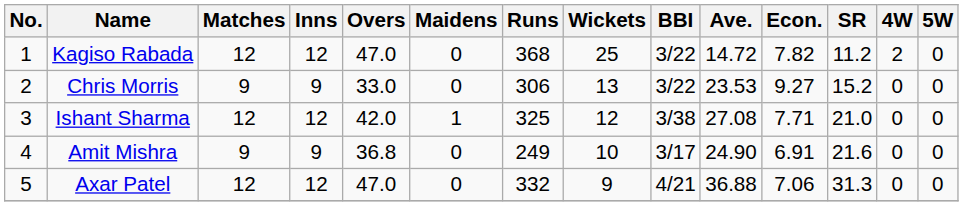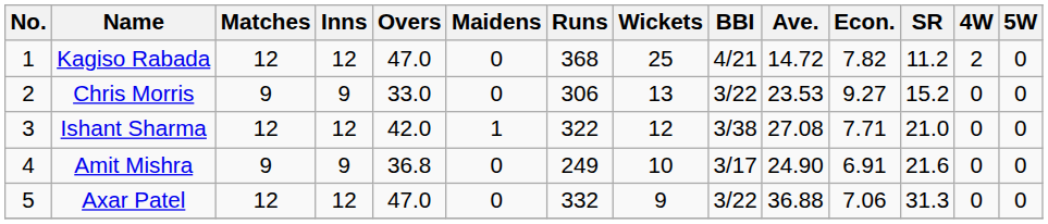 <table class="wikitable sortable" style="text-align: center;">
 <tr>
 <th>No.</th>
 <th>Name</th>
 <th>Matches</th>
 <th>Inns</th>
 <th>Overs</th>
 <th>Maidens</th>
 <th>Runs</th>
 <th>Wickets</th>
 <th>BBI</th>
 <th>Ave.</th>
 <th>Econ.</th>
 <th>SR</th>
 <th>4W</th>
 <th>5W</th>
 </tr>
 <tr>
 <td>1</td>
 <td><a href='#'>Kagiso Rabada</a></td>
 <td>12</td>
 <td>12</td>
 <td>47.0</td>
 <td>0</td>
 <td>368</td>
 <td>25</td>
-<td>3/22</td>
+<td>4/21</td>
 <td>14.72</td>
 <td>7.82</td>
 <td>11.2</td>
 <td>2</td>
 <td>0</td>
 </tr>
 <tr>
 <td>2</td>
 <td><a href='#'>Chris Morris</a></td>
 <td>9</td>
 <td>9</td>
 <td>33.0</td>
 <td>0</td>
 <td>306</td>
 <td>13</td>
 <td>3/22</td>
 <td>23.53</td>
 <td>9.27</td>
 <td>15.2</td>
 <td>0</td>
 <td>0</td>
 </tr>
 <tr>
 <td>3</td>
 <td><a href='#'>Ishant Sharma</a></td>
 <td>12</td>
 <td>12</td>
 <td>42.0</td>
 <td>1</td>
-<td>325</td>
+<td>322</td>
 <td>12</td>
 <td>3/38</td>
 <td>27.08</td>
 <td>7.71</td>
 <td>21.0</td>
 <td>0</td>
 <td>0</td>
 </tr>
 <tr>
 <td>4</td>
 <td><a href='#'>Amit Mishra</a></td>
 <td>9</td>
 <td>9</td>
 <td>36.8</td>
 <td>0</td>
 <td>249</td>
 <td>10</td>
 <td>3/17</td>
 <td>24.90</td>
 <td>6.91</td>
 <td>21.6</td>
 <td>0</td>
 <td>0</td>
 </tr>
 <tr>
 <td>5</td>
 <td><a href='#'>Axar Patel</a></td>
 <td>12</td>
 <td>12</td>
 <td>47.0</td>
 <td>0</td>
 <td>332</td>
 <td>9</td>
-<td>4/21</td>
+<td>3/22</td>
 <td>36.88</td>
 <td>7.06</td>
 <td>31.3</td>
 <td>0</td>
 <td>0</td>
 </tr>
 <tr>
 </tr>
 </table>
